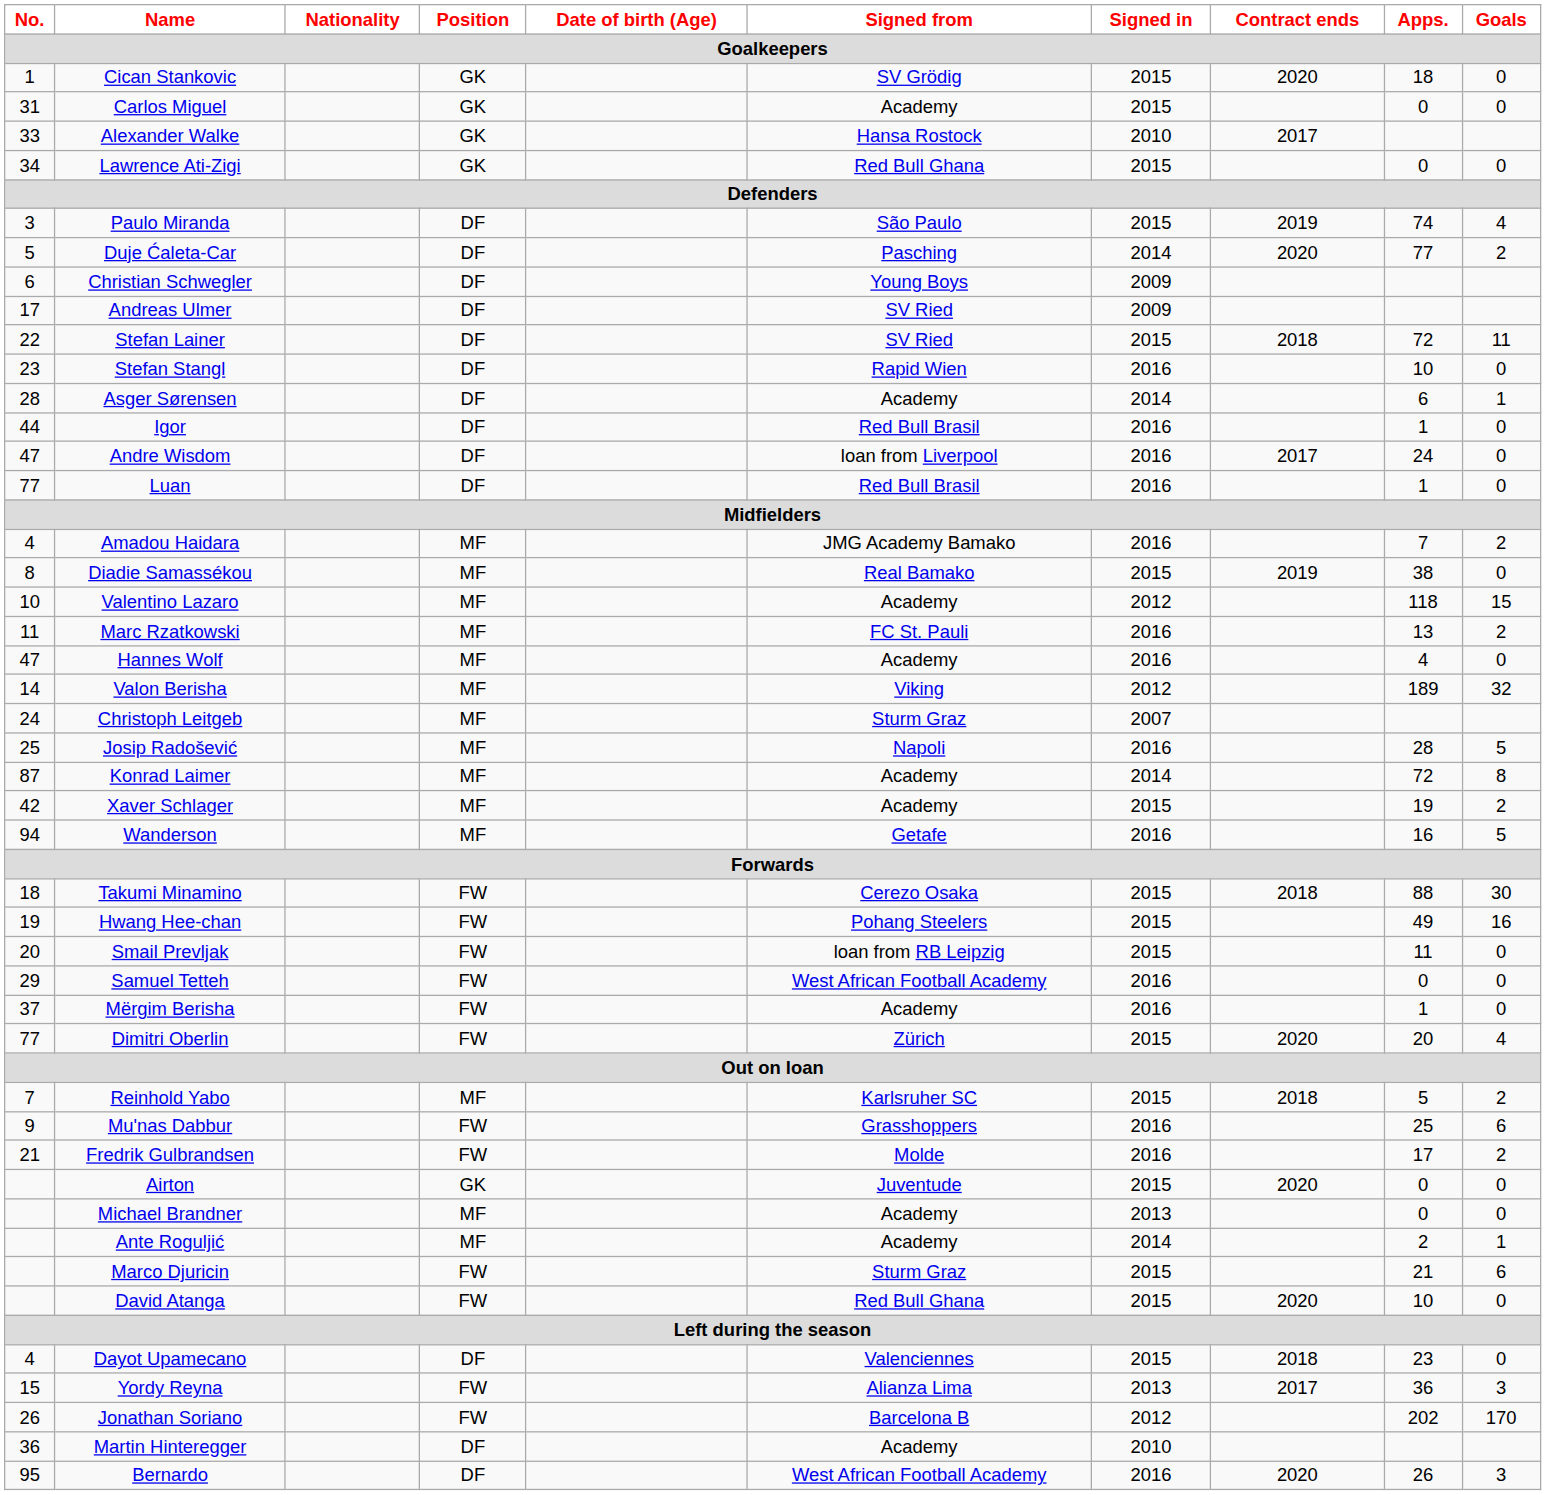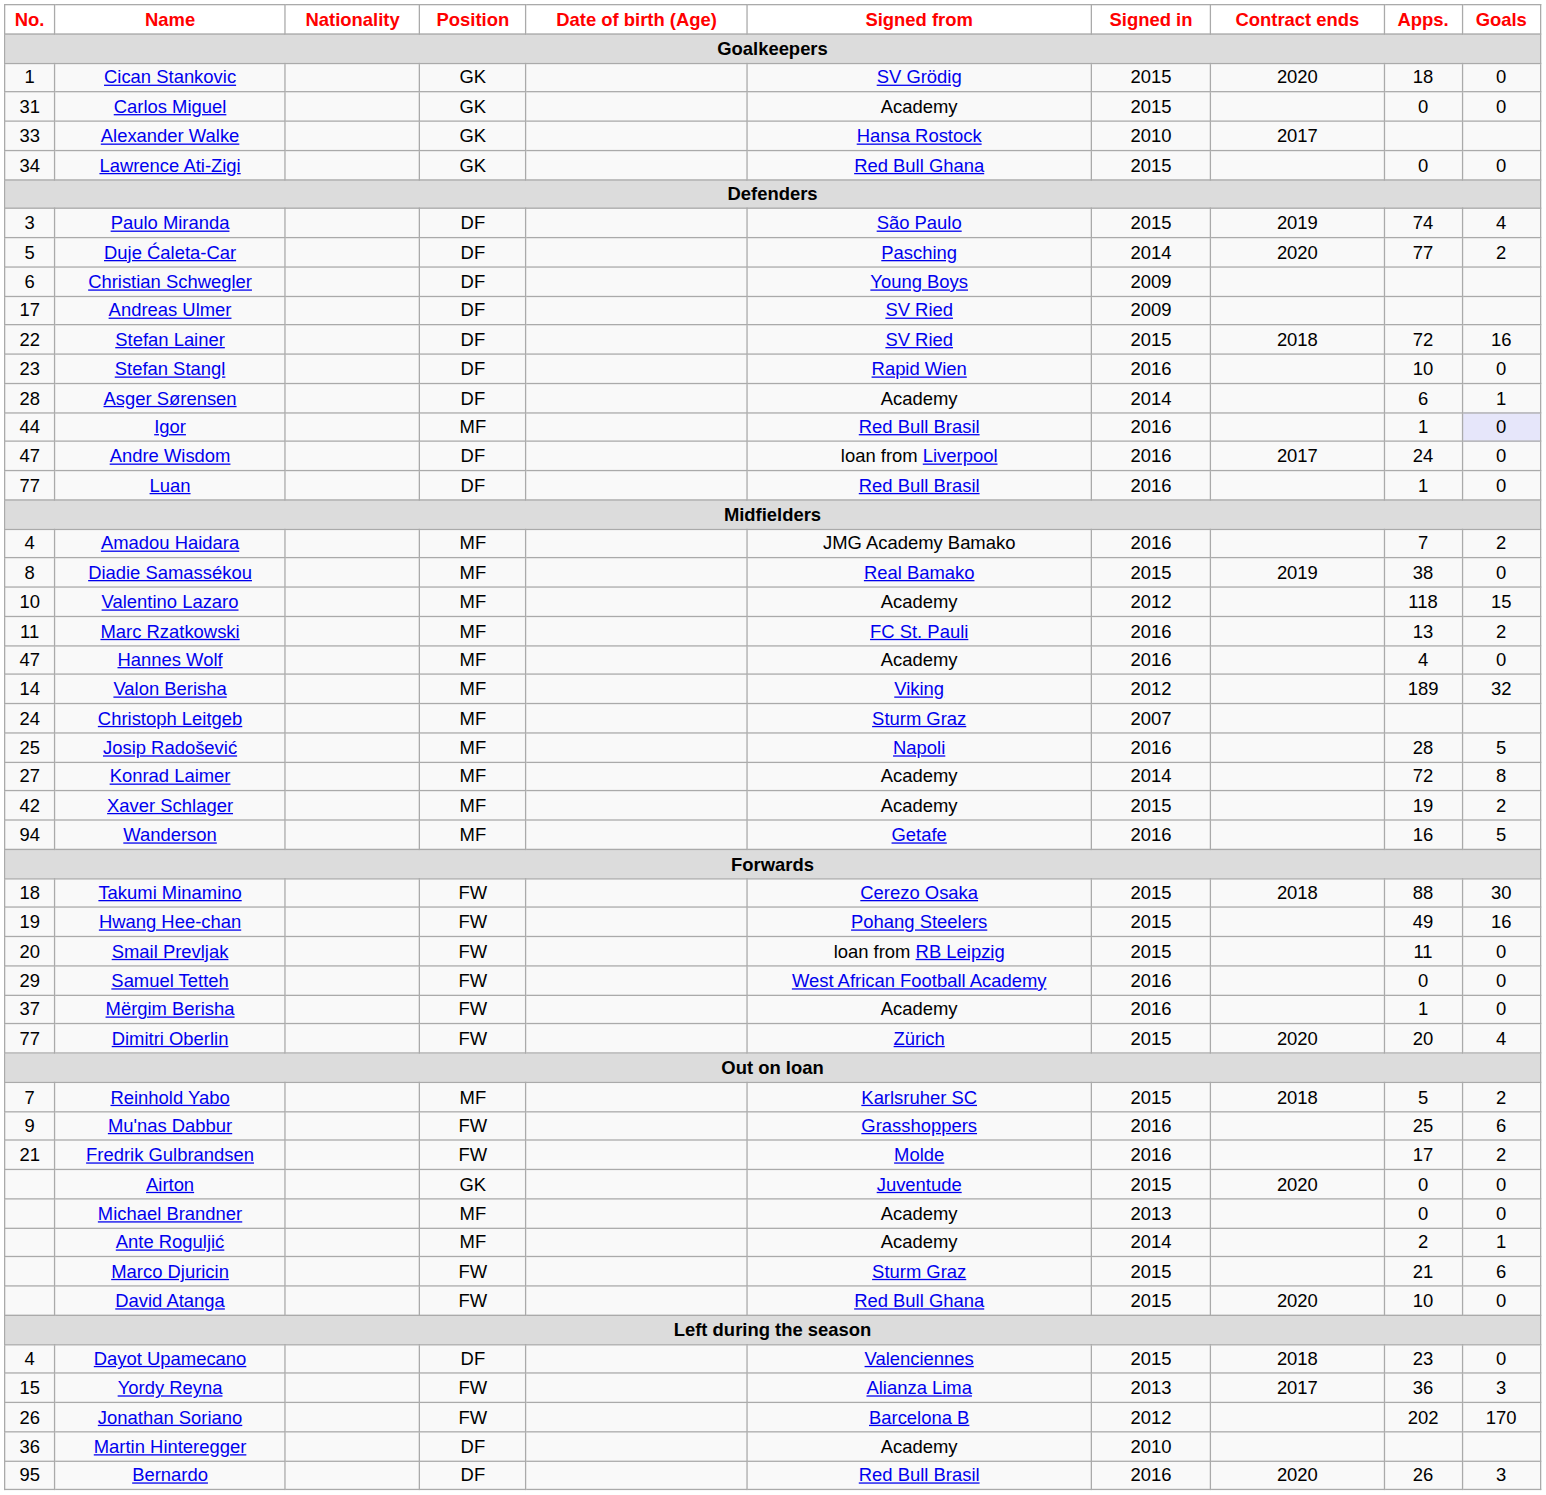 <table class="wikitable"  style="text-align:center; font-size:90%; width:95%;">
 <tr>
 <th style="background:#FFFFFF; color:#FF0000; text-align:center;">No.</th>
 <th style="background:#FFFFFF; color:#FF0000; text-align:center;">Name</th>
 <th style="background:#FFFFFF; color:#FF0000; text-align:center;">Nationality</th>
 <th style="background:#FFFFFF; color:#FF0000; text-align:center;">Position</th>
 <th style="background:#FFFFFF; color:#FF0000; text-align:center;">Date of birth (Age)</th>
 <th style="background:#FFFFFF; color:#FF0000; text-align:center;">Signed from</th>
 <th style="background:#FFFFFF; color:#FF0000; text-align:center;">Signed in</th>
 <th style="background:#FFFFFF; color:#FF0000; text-align:center;">Contract ends</th>
 <th style="background:#FFFFFF; color:#FF0000; text-align:center;">Apps.</th>
 <th style="background:#FFFFFF; color:#FF0000; text-align:center;">Goals</th>
 </tr>
 <tr>
 <th colspan="11"  style="background:#dcdcdc; text-align:center;">Goalkeepers</th>
 </tr>
 <tr>
 <td>1</td>
 <td><a href='#'>Cican Stankovic</a></td>
 <td></td>
 <td>GK</td>
 <td></td>
 <td><a href='#'>SV Grödig</a></td>
 <td>2015</td>
 <td>2020</td>
 <td>18</td>
 <td>0</td>
 </tr>
 <tr>
 <td>31</td>
 <td><a href='#'>Carlos Miguel</a></td>
 <td></td>
 <td>GK</td>
 <td></td>
 <td>Academy</td>
 <td>2015</td>
 <td></td>
 <td>0</td>
 <td>0</td>
 </tr>
 <tr>
 <td>33</td>
 <td><a href='#'>Alexander Walke</a></td>
 <td></td>
 <td>GK</td>
 <td></td>
 <td><a href='#'>Hansa Rostock</a></td>
 <td>2010</td>
 <td>2017</td>
 <td></td>
 <td></td>
 </tr>
 <tr>
 <td>34</td>
 <td><a href='#'>Lawrence Ati-Zigi</a></td>
 <td></td>
 <td>GK</td>
 <td></td>
 <td><a href='#'>Red Bull Ghana</a></td>
 <td>2015</td>
 <td></td>
 <td>0</td>
 <td>0</td>
 </tr>
 <tr>
 <th colspan="11"  style="background:#dcdcdc; text-align:center;">Defenders</th>
 </tr>
 <tr>
 <td>3</td>
 <td><a href='#'>Paulo Miranda</a></td>
 <td></td>
 <td>DF</td>
 <td></td>
 <td><a href='#'>São Paulo</a></td>
 <td>2015</td>
 <td>2019</td>
 <td>74</td>
 <td>4</td>
 </tr>
 <tr>
 <td>5</td>
 <td><a href='#'>Duje Ćaleta-Car</a></td>
 <td></td>
 <td>DF</td>
 <td></td>
 <td><a href='#'>Pasching</a></td>
 <td>2014</td>
 <td>2020</td>
 <td>77</td>
 <td>2</td>
 </tr>
 <tr>
 <td>6</td>
 <td><a href='#'>Christian Schwegler</a></td>
 <td></td>
 <td>DF</td>
 <td></td>
 <td><a href='#'>Young Boys</a></td>
 <td>2009</td>
 <td></td>
 <td></td>
 <td></td>
 </tr>
 <tr>
 <td>17</td>
 <td><a href='#'>Andreas Ulmer</a></td>
 <td></td>
 <td>DF</td>
 <td></td>
 <td><a href='#'>SV Ried</a></td>
 <td>2009</td>
 <td></td>
 <td></td>
 <td></td>
 </tr>
 <tr>
 <td>22</td>
 <td><a href='#'>Stefan Lainer</a></td>
 <td></td>
 <td>DF</td>
 <td></td>
 <td><a href='#'>SV Ried</a></td>
 <td>2015</td>
 <td>2018</td>
 <td>72</td>
-<td>11</td>
+<td>16</td>
 </tr>
 <tr>
 <td>23</td>
 <td><a href='#'>Stefan Stangl</a></td>
 <td></td>
 <td>DF</td>
 <td></td>
 <td><a href='#'>Rapid Wien</a></td>
 <td>2016</td>
 <td></td>
 <td>10</td>
 <td>0</td>
 </tr>
 <tr>
 <td>28</td>
 <td><a href='#'>Asger Sørensen</a></td>
 <td></td>
 <td>DF</td>
 <td></td>
 <td>Academy</td>
 <td>2014</td>
 <td></td>
 <td>6</td>
 <td>1</td>
 </tr>
 <tr>
 <td>44</td>
 <td><a href='#'>Igor</a></td>
 <td></td>
-<td>DF</td>
+<td>MF</td>
 <td></td>
 <td><a href='#'>Red Bull Brasil</a></td>
 <td>2016</td>
 <td></td>
 <td>1</td>
-<td>0</td>
+<td style="background: lavender;">0</td>
 </tr>
 <tr>
 <td>47</td>
 <td><a href='#'>Andre Wisdom</a></td>
 <td></td>
 <td>DF</td>
 <td></td>
 <td>loan from <a href='#'>Liverpool</a></td>
 <td>2016</td>
 <td>2017</td>
 <td>24</td>
 <td>0</td>
 </tr>
 <tr>
 <td>77</td>
 <td><a href='#'>Luan</a></td>
 <td></td>
 <td>DF</td>
 <td></td>
 <td><a href='#'>Red Bull Brasil</a></td>
 <td>2016</td>
 <td></td>
 <td>1</td>
 <td>0</td>
 </tr>
 <tr>
 <th colspan="11"  style="background:#dcdcdc; text-align:center;">Midfielders</th>
 </tr>
 <tr>
 <td>4</td>
 <td><a href='#'>Amadou Haidara</a></td>
 <td></td>
 <td>MF</td>
 <td></td>
 <td>JMG Academy Bamako</td>
 <td>2016</td>
 <td></td>
 <td>7</td>
 <td>2</td>
 </tr>
 <tr>
 <td>8</td>
 <td><a href='#'>Diadie Samassékou</a></td>
 <td></td>
 <td>MF</td>
 <td></td>
 <td><a href='#'>Real Bamako</a></td>
 <td>2015</td>
 <td>2019</td>
 <td>38</td>
 <td>0</td>
 </tr>
 <tr>
 <td>10</td>
 <td><a href='#'>Valentino Lazaro</a></td>
 <td></td>
 <td>MF</td>
 <td></td>
 <td>Academy</td>
 <td>2012</td>
 <td></td>
 <td>118</td>
 <td>15</td>
 </tr>
 <tr>
 <td>11</td>
 <td><a href='#'>Marc Rzatkowski</a></td>
 <td></td>
 <td>MF</td>
 <td></td>
 <td><a href='#'>FC St. Pauli</a></td>
 <td>2016</td>
 <td></td>
 <td>13</td>
 <td>2</td>
 </tr>
 <tr>
 <td>47</td>
 <td><a href='#'>Hannes Wolf</a></td>
 <td></td>
 <td>MF</td>
 <td></td>
 <td>Academy</td>
 <td>2016</td>
 <td></td>
 <td>4</td>
 <td>0</td>
 </tr>
 <tr>
 <td>14</td>
 <td><a href='#'>Valon Berisha</a></td>
 <td></td>
 <td>MF</td>
 <td></td>
 <td><a href='#'>Viking</a></td>
 <td>2012</td>
 <td></td>
 <td>189</td>
 <td>32</td>
 </tr>
 <tr>
 <td>24</td>
 <td><a href='#'>Christoph Leitgeb</a></td>
 <td></td>
 <td>MF</td>
 <td></td>
 <td><a href='#'>Sturm Graz</a></td>
 <td>2007</td>
 <td></td>
 <td></td>
 <td></td>
 </tr>
 <tr>
 <td>25</td>
 <td><a href='#'>Josip Radošević</a></td>
 <td></td>
 <td>MF</td>
 <td></td>
 <td><a href='#'>Napoli</a></td>
 <td>2016</td>
 <td></td>
 <td>28</td>
 <td>5</td>
 </tr>
 <tr>
-<td>87</td>
+<td>27</td>
 <td><a href='#'>Konrad Laimer</a></td>
 <td></td>
 <td>MF</td>
 <td></td>
 <td>Academy</td>
 <td>2014</td>
 <td></td>
 <td>72</td>
 <td>8</td>
 </tr>
 <tr>
 <td>42</td>
 <td><a href='#'>Xaver Schlager</a></td>
 <td></td>
 <td>MF</td>
 <td></td>
 <td>Academy</td>
 <td>2015</td>
 <td></td>
 <td>19</td>
 <td>2</td>
 </tr>
 <tr>
 <td>94</td>
 <td><a href='#'>Wanderson</a></td>
 <td></td>
 <td>MF</td>
 <td></td>
 <td><a href='#'>Getafe</a></td>
 <td>2016</td>
 <td></td>
 <td>16</td>
 <td>5</td>
 </tr>
 <tr>
 <th colspan="11"  style="background:#dcdcdc; text-align:center;">Forwards</th>
 </tr>
 <tr>
 <td>18</td>
 <td><a href='#'>Takumi Minamino</a></td>
 <td></td>
 <td>FW</td>
 <td></td>
 <td><a href='#'>Cerezo Osaka</a></td>
 <td>2015</td>
 <td>2018</td>
 <td>88</td>
 <td>30</td>
 </tr>
 <tr>
 <td>19</td>
 <td><a href='#'>Hwang Hee-chan</a></td>
 <td></td>
 <td>FW</td>
 <td></td>
 <td><a href='#'>Pohang Steelers</a></td>
 <td>2015</td>
 <td></td>
 <td>49</td>
 <td>16</td>
 </tr>
 <tr>
 <td>20</td>
 <td><a href='#'>Smail Prevljak</a></td>
 <td></td>
 <td>FW</td>
 <td></td>
 <td>loan from <a href='#'>RB Leipzig</a></td>
 <td>2015</td>
 <td></td>
 <td>11</td>
 <td>0</td>
 </tr>
 <tr>
 <td>29</td>
 <td><a href='#'>Samuel Tetteh</a></td>
 <td></td>
 <td>FW</td>
 <td></td>
 <td><a href='#'>West African Football Academy</a></td>
 <td>2016</td>
 <td></td>
 <td>0</td>
 <td>0</td>
 </tr>
 <tr>
 <td>37</td>
 <td><a href='#'>Mërgim Berisha</a></td>
 <td></td>
 <td>FW</td>
 <td></td>
 <td>Academy</td>
 <td>2016</td>
 <td></td>
 <td>1</td>
 <td>0</td>
 </tr>
 <tr>
 <td>77</td>
 <td><a href='#'>Dimitri Oberlin</a></td>
 <td></td>
 <td>FW</td>
 <td></td>
 <td><a href='#'>Zürich</a></td>
 <td>2015</td>
 <td>2020</td>
 <td>20</td>
 <td>4</td>
 </tr>
 <tr>
 <th colspan="11"  style="background:#dcdcdc; text-align:center;">Out on loan</th>
 </tr>
 <tr>
 <td>7</td>
 <td><a href='#'>Reinhold Yabo</a></td>
 <td></td>
 <td>MF</td>
 <td></td>
 <td><a href='#'>Karlsruher SC</a></td>
 <td>2015</td>
 <td>2018</td>
 <td>5</td>
 <td>2</td>
 </tr>
 <tr>
 <td>9</td>
 <td><a href='#'>Mu'nas Dabbur</a></td>
 <td></td>
 <td>FW</td>
 <td></td>
 <td><a href='#'>Grasshoppers</a></td>
 <td>2016</td>
 <td></td>
 <td>25</td>
 <td>6</td>
 </tr>
 <tr>
 <td>21</td>
 <td><a href='#'>Fredrik Gulbrandsen</a></td>
 <td></td>
 <td>FW</td>
 <td></td>
 <td><a href='#'>Molde</a></td>
 <td>2016</td>
 <td></td>
 <td>17</td>
 <td>2</td>
 </tr>
 <tr>
 <td></td>
 <td><a href='#'>Airton</a></td>
 <td></td>
 <td>GK</td>
 <td></td>
 <td><a href='#'>Juventude</a></td>
 <td>2015</td>
 <td>2020</td>
 <td>0</td>
 <td>0</td>
 </tr>
 <tr>
 <td></td>
 <td><a href='#'>Michael Brandner</a></td>
 <td></td>
 <td>MF</td>
 <td></td>
 <td>Academy</td>
 <td>2013</td>
 <td></td>
 <td>0</td>
 <td>0</td>
 </tr>
 <tr>
 <td></td>
 <td><a href='#'>Ante Roguljić</a></td>
 <td></td>
 <td>MF</td>
 <td></td>
 <td>Academy</td>
 <td>2014</td>
 <td></td>
 <td>2</td>
 <td>1</td>
 </tr>
 <tr>
 <td></td>
 <td><a href='#'>Marco Djuricin</a></td>
 <td></td>
 <td>FW</td>
 <td></td>
 <td><a href='#'>Sturm Graz</a></td>
 <td>2015</td>
 <td></td>
 <td>21</td>
 <td>6</td>
 </tr>
 <tr>
 <td></td>
 <td><a href='#'>David Atanga</a></td>
 <td></td>
 <td>FW</td>
 <td></td>
 <td><a href='#'>Red Bull Ghana</a></td>
 <td>2015</td>
 <td>2020</td>
 <td>10</td>
 <td>0</td>
 </tr>
 <tr>
 <th colspan="11"  style="background:#dcdcdc; text-align:center;">Left during the season</th>
 </tr>
 <tr>
 <td>4</td>
 <td><a href='#'>Dayot Upamecano</a></td>
 <td></td>
 <td>DF</td>
 <td></td>
 <td><a href='#'>Valenciennes</a></td>
 <td>2015</td>
 <td>2018</td>
 <td>23</td>
 <td>0</td>
 </tr>
 <tr>
 <td>15</td>
 <td><a href='#'>Yordy Reyna</a></td>
 <td></td>
 <td>FW</td>
 <td></td>
 <td><a href='#'>Alianza Lima</a></td>
 <td>2013</td>
 <td>2017</td>
 <td>36</td>
 <td>3</td>
 </tr>
 <tr>
 <td>26</td>
 <td><a href='#'>Jonathan Soriano</a></td>
 <td></td>
 <td>FW</td>
 <td></td>
 <td><a href='#'>Barcelona B</a></td>
 <td>2012</td>
 <td></td>
 <td>202</td>
 <td>170</td>
 </tr>
 <tr>
 <td>36</td>
 <td><a href='#'>Martin Hinteregger</a></td>
 <td></td>
 <td>DF</td>
 <td></td>
 <td>Academy</td>
 <td>2010</td>
 <td></td>
 <td></td>
 <td></td>
 </tr>
 <tr>
 <td>95</td>
 <td><a href='#'>Bernardo</a></td>
 <td></td>
 <td>DF</td>
 <td></td>
-<td><a href='#'>West African Football Academy</a></td>
+<td><a href='#'>Red Bull Brasil</a></td>
 <td>2016</td>
 <td>2020</td>
 <td>26</td>
 <td>3</td>
 </tr>
 </table>
